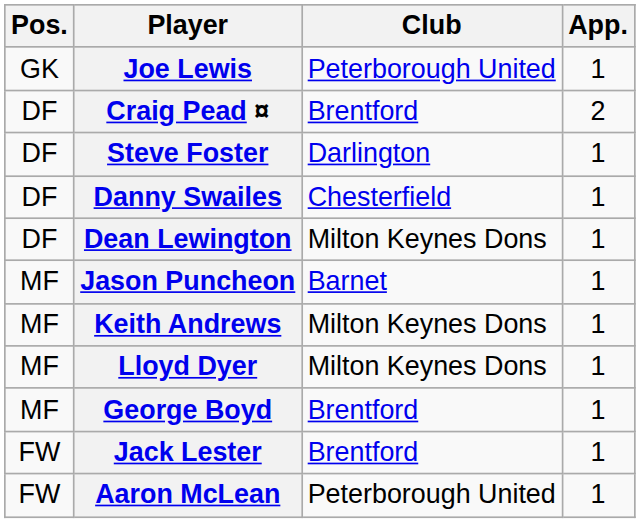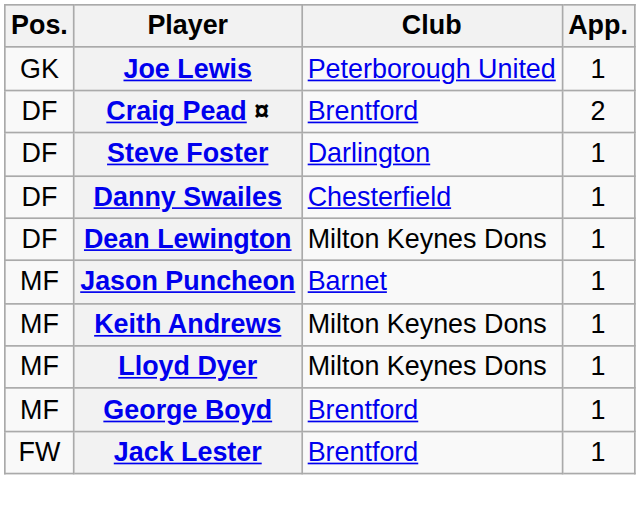 <table class="wikitable plainrowheaders" style="text-align: left">
 <tr>
 <th scope=col>Pos.</th>
 <th scope=col>Player</th>
 <th scope=col>Club</th>
 <th scope=col>App.</th>
 </tr>
 <tr>
 <td style=text-align:center>GK</td>
 <th scope=row><a href='#'>Joe Lewis</a></th>
 <td><a href='#'>Peterborough United</a></td>
 <td style=text-align:center>1</td>
 </tr>
 <tr>
 <td style=text-align:center>DF</td>
 <th scope=row><a href='#'>Craig Pead</a> ¤</th>
 <td><a href='#'>Brentford</a></td>
 <td style=text-align:center>2</td>
 </tr>
 <tr>
 <td style=text-align:center>DF</td>
 <th scope=row><a href='#'>Steve Foster</a></th>
 <td><a href='#'>Darlington</a></td>
 <td style=text-align:center>1</td>
 </tr>
 <tr>
 <td style=text-align:center>DF</td>
 <th scope=row><a href='#'>Danny Swailes</a></th>
 <td><a href='#'>Chesterfield</a></td>
 <td style=text-align:center>1</td>
 </tr>
 <tr>
 <td style=text-align:center>DF</td>
 <th scope=row><a href='#'>Dean Lewington</a></th>
 <td>Milton Keynes Dons</td>
 <td style=text-align:center>1</td>
 </tr>
 <tr>
 <td style=text-align:center>MF</td>
 <th scope=row><a href='#'>Jason Puncheon</a></th>
 <td><a href='#'>Barnet</a></td>
 <td style=text-align:center>1</td>
 </tr>
 <tr>
 <td style=text-align:center>MF</td>
 <th scope=row><a href='#'>Keith Andrews</a></th>
 <td>Milton Keynes Dons</td>
 <td style=text-align:center>1</td>
 </tr>
 <tr>
 <td style=text-align:center>MF</td>
 <th scope=row><a href='#'>Lloyd Dyer</a></th>
 <td>Milton Keynes Dons</td>
 <td style=text-align:center>1</td>
 </tr>
 <tr>
 <td style=text-align:center>MF</td>
 <th scope=row><a href='#'>George Boyd</a></th>
 <td><a href='#'>Brentford</a></td>
 <td style=text-align:center>1</td>
 </tr>
 <tr>
 <td style=text-align:center>FW</td>
 <th scope=row><a href='#'>Jack Lester</a></th>
 <td><a href='#'>Brentford</a></td>
 <td style=text-align:center>1</td>
 </tr>
-<tr>
-<td style=text-align:center>FW</td>
-<th scope=row><a href='#'>Aaron McLean</a></th>
-<td>Peterborough United</td>
-<td style=text-align:center>1</td>
-</tr>
 </table>
